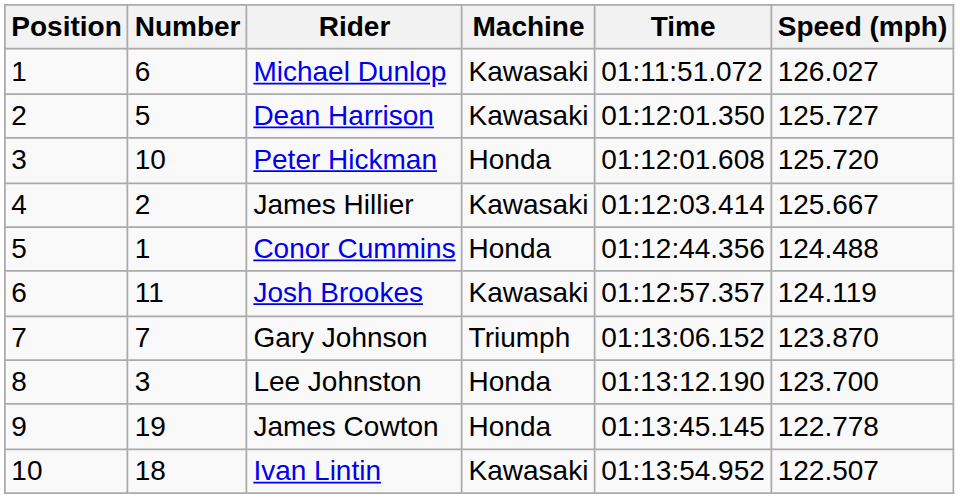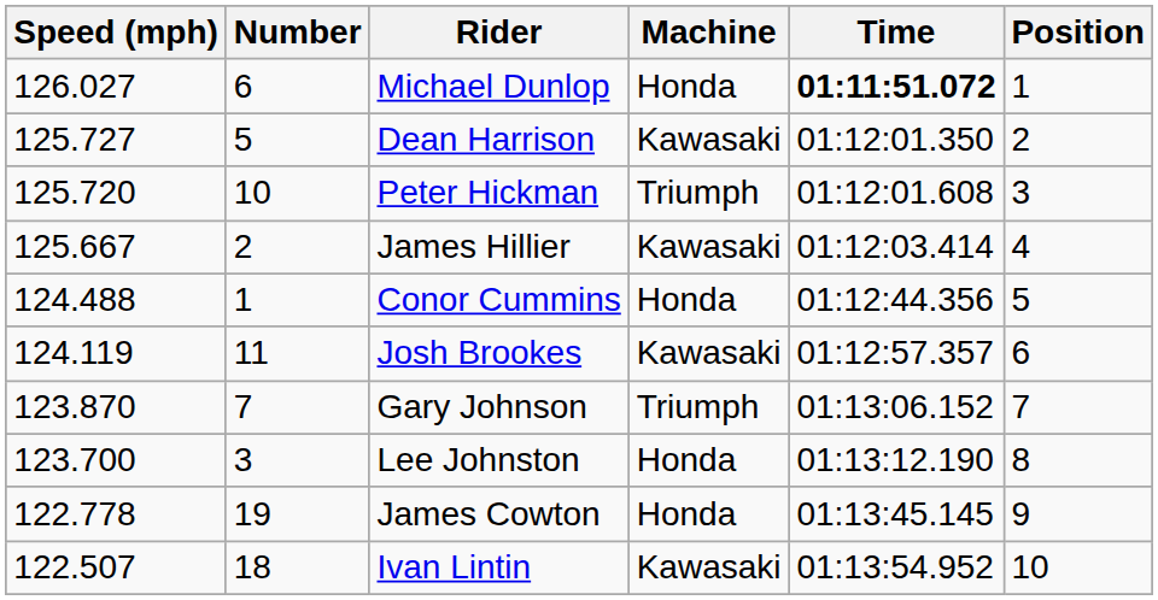 <table class="wikitable">
 <tr>
-<th>Position</th>
+<th>Speed (mph)</th>
 <th>Number</th>
 <th>Rider</th>
 <th>Machine</th>
 <th>Time</th>
-<th>Speed (mph)</th>
+<th>Position</th>
 </tr>
 <tr>
-<td>1</td>
+<td>126.027</td>
 <td>6</td>
 <td> <a href='#'>Michael Dunlop</a></td>
-<td>Kawasaki</td>
-<td>01:11:51.072</td>
-<td>126.027</td>
+<td>Honda</td>
+<td><strong>01:11:51.072</strong></td>
+<td>1</td>
 </tr>
 <tr>
-<td>2</td>
+<td>125.727</td>
 <td>5</td>
 <td> <a href='#'>Dean Harrison</a></td>
 <td>Kawasaki</td>
 <td>01:12:01.350</td>
-<td>125.727</td>
+<td>2</td>
 </tr>
 <tr>
-<td>3</td>
+<td>125.720</td>
 <td>10</td>
 <td> <a href='#'>Peter Hickman</a></td>
-<td>Honda</td>
+<td>Triumph</td>
 <td>01:12:01.608</td>
-<td>125.720</td>
+<td>3</td>
 </tr>
 <tr>
-<td>4</td>
+<td>125.667</td>
 <td>2</td>
 <td> James Hillier</td>
 <td>Kawasaki</td>
 <td>01:12:03.414</td>
-<td>125.667</td>
+<td>4</td>
 </tr>
 <tr>
-<td>5</td>
+<td>124.488</td>
 <td>1</td>
 <td> <a href='#'>Conor Cummins</a></td>
 <td>Honda</td>
 <td>01:12:44.356</td>
-<td>124.488</td>
+<td>5</td>
 </tr>
 <tr>
-<td>6</td>
+<td>124.119</td>
 <td>11</td>
 <td> <a href='#'>Josh Brookes</a></td>
 <td>Kawasaki</td>
 <td>01:12:57.357</td>
-<td>124.119</td>
+<td>6</td>
 </tr>
 <tr>
-<td>7</td>
+<td>123.870</td>
 <td>7</td>
 <td> Gary Johnson</td>
 <td>Triumph</td>
 <td>01:13:06.152</td>
-<td>123.870</td>
+<td>7</td>
 </tr>
 <tr>
-<td>8</td>
+<td>123.700</td>
 <td>3</td>
 <td> Lee Johnston</td>
 <td>Honda</td>
 <td>01:13:12.190</td>
-<td>123.700</td>
+<td>8</td>
 </tr>
 <tr>
-<td>9</td>
+<td>122.778</td>
 <td>19</td>
 <td> James Cowton</td>
 <td>Honda</td>
 <td>01:13:45.145</td>
-<td>122.778</td>
+<td>9</td>
 </tr>
 <tr>
-<td>10</td>
+<td>122.507</td>
 <td>18</td>
 <td> <a href='#'>Ivan Lintin</a></td>
 <td>Kawasaki</td>
 <td>01:13:54.952</td>
-<td>122.507</td>
+<td>10</td>
 </tr>
 </table>
